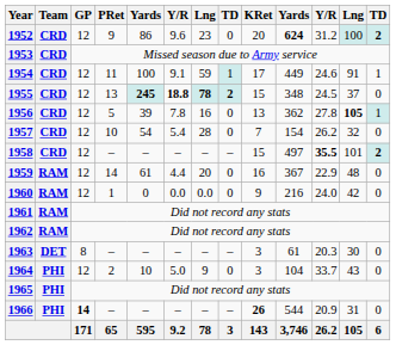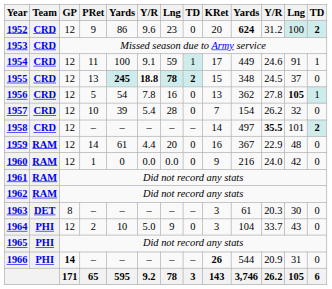 <table class="wikitable" style="text-align: center;">
 <tr>
 <th>Year</th>
 <th>Team</th>
 <th>GP</th>
 <th>PRet</th>
 <th>Yards</th>
 <th>Y/R</th>
 <th>Lng</th>
 <th>TD</th>
 <th>KRet</th>
 <th>Yards</th>
 <th>Y/R</th>
 <th>Lng</th>
 <th>TD</th>
 </tr>
 <tr>
 <th><a href='#'>1952</a></th>
 <th><a href='#'>CRD</a></th>
 <td>12</td>
 <td>9</td>
 <td>86</td>
 <td>9.6</td>
 <td>23</td>
 <td>0</td>
 <td>20</td>
 <td><strong>624</strong></td>
 <td>31.2</td>
 <td style="background:#cfecec;">100</td>
 <td style="background:#cfecec;"><strong>2</strong></td>
 </tr>
 <tr>
 <th><a href='#'>1953</a></th>
 <th><a href='#'>CRD</a></th>
 <td colspan="11"><em>Missed season due to <a href='#'>Army</a> service</em></td>
 </tr>
 <tr>
 <th><a href='#'>1954</a></th>
 <th><a href='#'>CRD</a></th>
 <td>12</td>
 <td>11</td>
 <td>100</td>
 <td>9.1</td>
 <td>59</td>
 <td style="background:#cfecec;">1</td>
 <td>17</td>
 <td>449</td>
 <td>24.6</td>
 <td>91</td>
 <td>1</td>
 </tr>
 <tr>
 <th><a href='#'>1955</a></th>
 <th><a href='#'>CRD</a></th>
 <td>12</td>
 <td>13</td>
 <td style="background:#cfecec;"><strong>245</strong></td>
 <td><strong>18.8</strong></td>
 <td style="background:#cfecec;"><strong>78</strong></td>
 <td style="background:#cfecec;"><strong>2</strong></td>
 <td>15</td>
 <td>348</td>
 <td>24.5</td>
 <td>37</td>
 <td>0</td>
 </tr>
 <tr>
 <th><a href='#'>1956</a></th>
 <th><a href='#'>CRD</a></th>
 <td>12</td>
 <td>5</td>
-<td>39</td>
+<td>54</td>
 <td>7.8</td>
 <td>16</td>
 <td>0</td>
 <td>13</td>
 <td>362</td>
 <td>27.8</td>
 <td><strong>105</strong></td>
 <td style="background:#cfecec;">1</td>
 </tr>
 <tr>
 <th><a href='#'>1957</a></th>
 <th><a href='#'>CRD</a></th>
 <td>12</td>
 <td>10</td>
-<td>54</td>
+<td>39</td>
 <td>5.4</td>
 <td>28</td>
 <td>0</td>
 <td>7</td>
 <td>154</td>
 <td>26.2</td>
 <td>32</td>
 <td>0</td>
 </tr>
 <tr>
 <th><a href='#'>1958</a></th>
 <th><a href='#'>CRD</a></th>
 <td>12</td>
 <td>–</td>
 <td>–</td>
 <td>–</td>
 <td>–</td>
 <td>–</td>
-<td>15</td>
+<td>14</td>
 <td>497</td>
 <td><strong>35.5</strong></td>
 <td>101</td>
 <td style="background:#cfecec;"><strong>2</strong></td>
 </tr>
 <tr>
 <th><a href='#'>1959</a></th>
 <th><a href='#'>RAM</a></th>
 <td>12</td>
 <td>14</td>
 <td>61</td>
 <td>4.4</td>
 <td>20</td>
 <td>0</td>
 <td>16</td>
 <td>367</td>
 <td>22.9</td>
 <td>48</td>
 <td>0</td>
 </tr>
 <tr>
 <th><a href='#'>1960</a></th>
 <th><a href='#'>RAM</a></th>
 <td>12</td>
 <td>1</td>
 <td>0</td>
 <td>0.0</td>
 <td>0.0</td>
 <td>0</td>
 <td>9</td>
 <td>216</td>
 <td>24.0</td>
 <td>42</td>
 <td>0</td>
 </tr>
 <tr>
 <th><a href='#'>1961</a></th>
 <th><a href='#'>RAM</a></th>
 <td colspan="11"><em>Did not record any stats</em></td>
 </tr>
 <tr>
 <th><a href='#'>1962</a></th>
 <th><a href='#'>RAM</a></th>
 <td colspan="11"><em>Did not record any stats</em></td>
 </tr>
 <tr>
 <th><a href='#'>1963</a></th>
 <th><a href='#'>DET</a></th>
 <td>8</td>
 <td>–</td>
 <td>–</td>
 <td>–</td>
 <td>–</td>
 <td>–</td>
 <td>3</td>
 <td>61</td>
 <td>20.3</td>
 <td>30</td>
 <td>0</td>
 </tr>
 <tr>
 <th><a href='#'>1964</a></th>
 <th><a href='#'>PHI</a></th>
 <td>12</td>
 <td>2</td>
 <td>10</td>
 <td>5.0</td>
 <td>9</td>
 <td>0</td>
 <td>3</td>
 <td>104</td>
 <td>33.7</td>
 <td>43</td>
 <td>0</td>
 </tr>
 <tr>
 <th><a href='#'>1965</a></th>
 <th><a href='#'>PHI</a></th>
 <td colspan="11"><em>Did not record any stats</em></td>
 </tr>
 <tr>
 <th><a href='#'>1966</a></th>
 <th><a href='#'>PHI</a></th>
 <td><strong>14</strong></td>
 <td>–</td>
 <td>–</td>
 <td>–</td>
 <td>–</td>
 <td>–</td>
 <td><strong>26</strong></td>
 <td>544</td>
 <td>20.9</td>
 <td>31</td>
 <td>0</td>
 </tr>
 <tr>
 <th colspan="2"></th>
 <th>171</th>
 <th>65</th>
 <th>595</th>
 <th>9.2</th>
 <th>78</th>
 <th>3</th>
 <th>143</th>
 <th>3,746</th>
 <th>26.2</th>
 <th>105</th>
 <th>6</th>
 </tr>
 </table>
